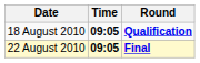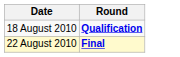 <table class="wikitable">
 <tr>
 <th>Date</th>
-<th>Time</th>
 <th>Round</th>
 </tr>
 <tr>
 <td>18 August 2010</td>
-<td><strong>09:05</strong></td>
 <td><strong><a href='#'>Qualification</a></strong></td>
 </tr>
 <tr style=background:lemonchiffon>
 <td>22 August 2010</td>
-<td><strong>09:05</strong></td>
 <td><strong><a href='#'>Final</a></strong></td>
 </tr>
 </table>
